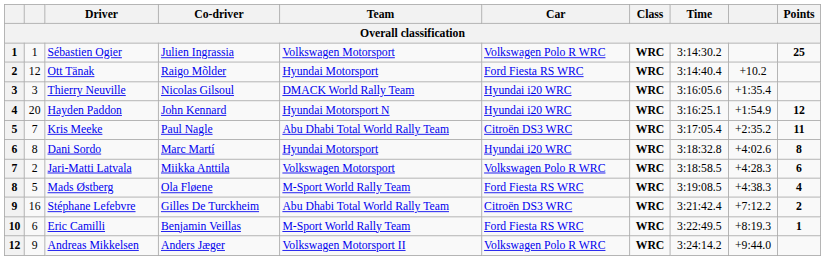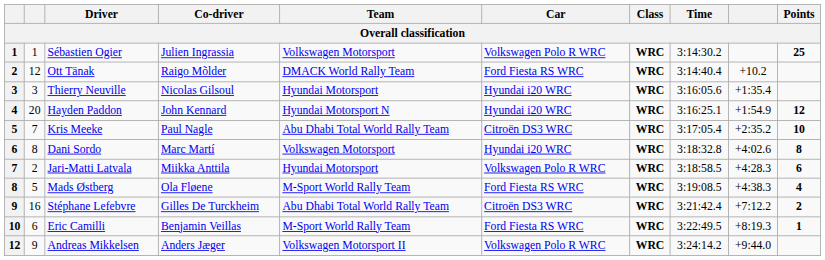 <table class="wikitable" width=85% style="text-align: left; font-size: 85%; max-width: 950px;">
 <tr>
 <th></th>
 <th></th>
 <th>Driver</th>
 <th>Co-driver</th>
 <th>Team</th>
 <th>Car</th>
 <th>Class</th>
 <th>Time</th>
 <th></th>
 <th>Points</th>
 </tr>
 <tr>
 <th colspan=11>Overall classification</th>
 </tr>
 <tr>
 <th>1</th>
 <td align="center">1</td>
 <td> <a href='#'>Sébastien Ogier</a></td>
 <td> <a href='#'>Julien Ingrassia</a></td>
 <td> <a href='#'>Volkswagen Motorsport</a></td>
 <td><a href='#'>Volkswagen Polo R WRC</a></td>
 <td align="center"><strong><span>WRC</span></strong></td>
 <td align="center">3:14:30.2</td>
 <td align="center"></td>
 <td align="center"><strong>25</strong></td>
 </tr>
 <tr>
 <th>2</th>
 <td align="center">12</td>
 <td> <a href='#'>Ott Tänak</a></td>
 <td> <a href='#'>Raigo Mõlder</a></td>
-<td> <a href='#'>Hyundai Motorsport</a></td>
+<td> <a href='#'>DMACK World Rally Team</a></td>
 <td><a href='#'>Ford Fiesta RS WRC</a></td>
 <td align="center"><strong><span>WRC</span></strong></td>
 <td align="center">3:14:40.4</td>
 <td align="center">+10.2</td>
 <td align="center"><strong></strong></td>
 </tr>
 <tr>
 <th>3</th>
 <td align="center">3</td>
 <td> <a href='#'>Thierry Neuville</a></td>
 <td> <a href='#'>Nicolas Gilsoul</a></td>
-<td> <a href='#'>DMACK World Rally Team</a></td>
+<td> <a href='#'>Hyundai Motorsport</a></td>
 <td><a href='#'>Hyundai i20 WRC</a></td>
 <td align="center"><strong><span>WRC</span></strong></td>
 <td align="center">3:16:05.6</td>
 <td align="center">+1:35.4</td>
 <td align="center"><strong></strong></td>
 </tr>
 <tr>
 <th>4</th>
 <td align="center">20</td>
 <td> <a href='#'>Hayden Paddon</a></td>
 <td> <a href='#'>John Kennard</a></td>
 <td> <a href='#'>Hyundai Motorsport N</a></td>
 <td><a href='#'>Hyundai i20 WRC</a></td>
 <td align="center"><strong><span>WRC</span></strong></td>
 <td align="center">3:16:25.1</td>
 <td align="center">+1:54.9</td>
 <td align="center"><strong>12</strong></td>
 </tr>
 <tr>
 <th>5</th>
 <td align="center">7</td>
 <td> <a href='#'>Kris Meeke</a></td>
 <td> <a href='#'>Paul Nagle</a></td>
 <td> <a href='#'>Abu Dhabi Total World Rally Team</a></td>
 <td><a href='#'>Citroën DS3 WRC</a></td>
 <td align="center"><strong><span>WRC</span></strong></td>
 <td align="center">3:17:05.4</td>
 <td align="center">+2:35.2</td>
-<td align="center"><strong>11</strong></td>
+<td align="center"><strong>10</strong></td>
 </tr>
 <tr>
 <th>6</th>
 <td align="center">8</td>
 <td> <a href='#'>Dani Sordo</a></td>
 <td> <a href='#'>Marc Martí</a></td>
-<td> <a href='#'>Hyundai Motorsport</a></td>
+<td> <a href='#'>Volkswagen Motorsport</a></td>
 <td><a href='#'>Hyundai i20 WRC</a></td>
 <td align="center"><strong><span>WRC</span></strong></td>
 <td align="center">3:18:32.8</td>
 <td align="center">+4:02.6</td>
 <td align="center"><strong>8</strong></td>
 </tr>
 <tr>
 <th>7</th>
 <td align="center">2</td>
 <td> <a href='#'>Jari-Matti Latvala</a></td>
 <td> <a href='#'>Miikka Anttila</a></td>
-<td> <a href='#'>Volkswagen Motorsport</a></td>
+<td> <a href='#'>Hyundai Motorsport</a></td>
 <td><a href='#'>Volkswagen Polo R WRC</a></td>
 <td align="center"><strong><span>WRC</span></strong></td>
 <td align="center">3:18:58.5</td>
 <td align="center">+4:28.3</td>
 <td align="center"><strong>6</strong></td>
 </tr>
 <tr>
 <th>8</th>
 <td align="center">5</td>
 <td> <a href='#'>Mads Østberg</a></td>
 <td> <a href='#'>Ola Fløene</a></td>
 <td> <a href='#'>M-Sport World Rally Team</a></td>
 <td><a href='#'>Ford Fiesta RS WRC</a></td>
 <td align="center"><strong><span>WRC</span></strong></td>
 <td align="center">3:19:08.5</td>
 <td align="center">+4:38.3</td>
 <td align="center"><strong>4</strong></td>
 </tr>
 <tr>
 <th>9</th>
 <td align="center">16</td>
 <td> <a href='#'>Stéphane Lefebvre</a></td>
 <td> <a href='#'>Gilles De Turckheim</a></td>
 <td> <a href='#'>Abu Dhabi Total World Rally Team</a></td>
 <td><a href='#'>Citroën DS3 WRC</a></td>
 <td align="center"><strong><span>WRC</span></strong></td>
 <td align="center">3:21:42.4</td>
 <td align="center">+7:12.2</td>
 <td align="center"><strong>2</strong></td>
 </tr>
 <tr>
 <th>10</th>
 <td align="center">6</td>
 <td> <a href='#'>Eric Camilli</a></td>
 <td> <a href='#'>Benjamin Veillas</a></td>
 <td> <a href='#'>M-Sport World Rally Team</a></td>
 <td><a href='#'>Ford Fiesta RS WRC</a></td>
 <td align="center"><strong><span>WRC</span></strong></td>
 <td align="center">3:22:49.5</td>
 <td align="center">+8:19.3</td>
 <td align="center"><strong>1</strong></td>
 </tr>
 <tr>
 <th>12</th>
 <td align="center">9</td>
 <td> <a href='#'>Andreas Mikkelsen</a></td>
 <td> <a href='#'>Anders Jæger</a></td>
 <td> <a href='#'>Volkswagen Motorsport II</a></td>
 <td><a href='#'>Volkswagen Polo R WRC</a></td>
 <td align="center"><strong><span>WRC</span></strong></td>
 <td align="center">3:24:14.2</td>
 <td align="center">+9:44.0</td>
 <td align="center"><strong></strong></td>
 </tr>
 </table>
